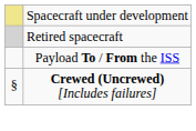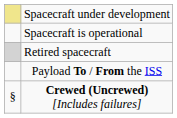 <table class="wikitable">
 <tr>
 <td bgcolor=khaki width=15px></td>
 <td>Spacecraft under development</td>
+</tr>
+<tr>
+<td></td>
+<td>Spacecraft is operational</td>
 </tr>
 <tr>
 <td bgcolor=lightgrey></td>
 <td>Retired spacecraft</td>
 </tr>
 <tr style="text-align:center">
 <td></td>
 <td>Payload <strong>To</strong> / <strong>From</strong> the <a href='#'>ISS</a></td>
 </tr>
 <tr style="text-align:center">
 <td>§</td>
 <td><strong>Crewed (Uncrewed)</strong><br><em>[Includes failures]</em></td>
 </tr>
 </table>
